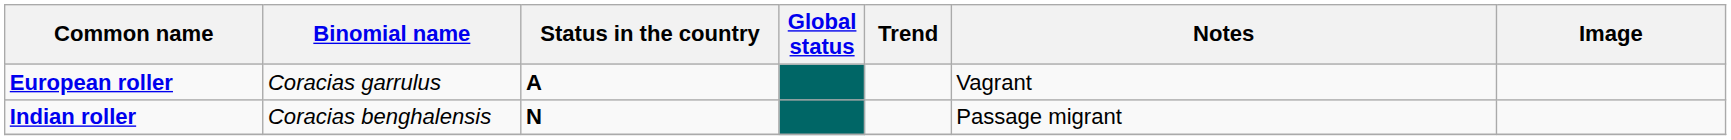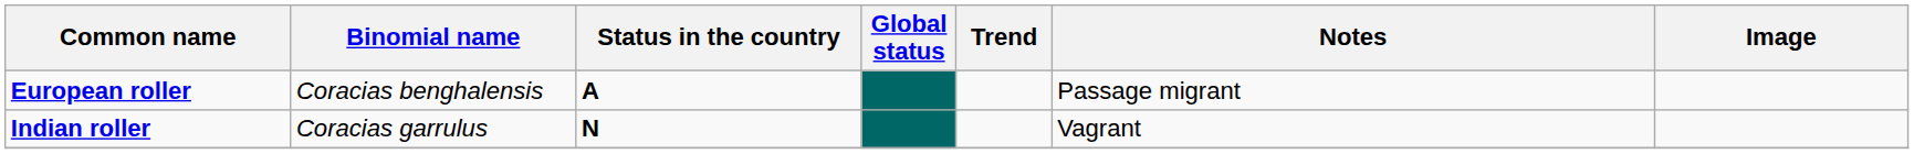 <table class="wikitable sortable">
 <tr>
 <th width="15%">Common name</th>
 <th width="15%"><a href='#'>Binomial name</a></th>
 <th data-sort-type="number" width="15%">Status in the country</th>
 <th width="5%"><a href='#'>Global status</a></th>
 <th width="5%">Trend</th>
 <th class="unsortable">Notes</th>
 <th class="unsortable">Image</th>
 </tr>
 <tr>
 <td><strong><a href='#'>European roller</a></strong></td>
+<td><em>Coracias benghalensis</em></td>
+<td><strong>A</strong></td>
+<td align=center style="background: #006666"></td>
+<td align=center></td>
+<td>Passage migrant</td>
+<td></td>
+</tr>
+<tr>
+<td><strong><a href='#'>Indian roller</a></strong></td>
 <td><em>Coracias garrulus</em></td>
-<td><strong>A</strong></td>
+<td><strong>N</strong></td>
 <td align=center style="background: #006666"></td>
 <td align=center></td>
 <td>Vagrant</td>
 <td></td>
 </tr>
 <tr>
-<td><strong><a href='#'>Indian roller</a></strong></td>
-<td><em>Coracias benghalensis</em></td>
-<td><strong>N</strong></td>
-<td align=center style="background: #006666"></td>
-<td align=center></td>
-<td>Passage migrant</td>
-<td></td>
-</tr>
-<tr>
 </tr>
 </table>
